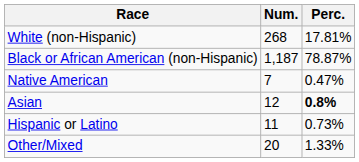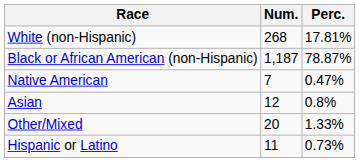 <table class="wikitable">
 <tr>
 <th>Race</th>
 <th>Num.</th>
 <th>Perc.</th>
 </tr>
 <tr>
 <td><a href='#'>White</a> (non-Hispanic)</td>
 <td>268</td>
 <td>17.81%</td>
 </tr>
 <tr>
 <td><a href='#'>Black or African American</a> (non-Hispanic)</td>
 <td>1,187</td>
 <td>78.87%</td>
 </tr>
 <tr>
 <td><a href='#'>Native American</a></td>
 <td>7</td>
 <td>0.47%</td>
 </tr>
 <tr>
 <td><a href='#'>Asian</a></td>
 <td>12</td>
-<td><strong>0.8%</strong></td>
+<td>0.8%</td>
+</tr>
+<tr>
+<td><a href='#'>Other/Mixed</a></td>
+<td>20</td>
+<td>1.33%</td>
 </tr>
 <tr>
 <td><a href='#'>Hispanic</a> or <a href='#'>Latino</a></td>
 <td>11</td>
 <td>0.73%</td>
 </tr>
-<tr>
-<td><a href='#'>Other/Mixed</a></td>
-<td>20</td>
-<td>1.33%</td>
-</tr>
 </table>
